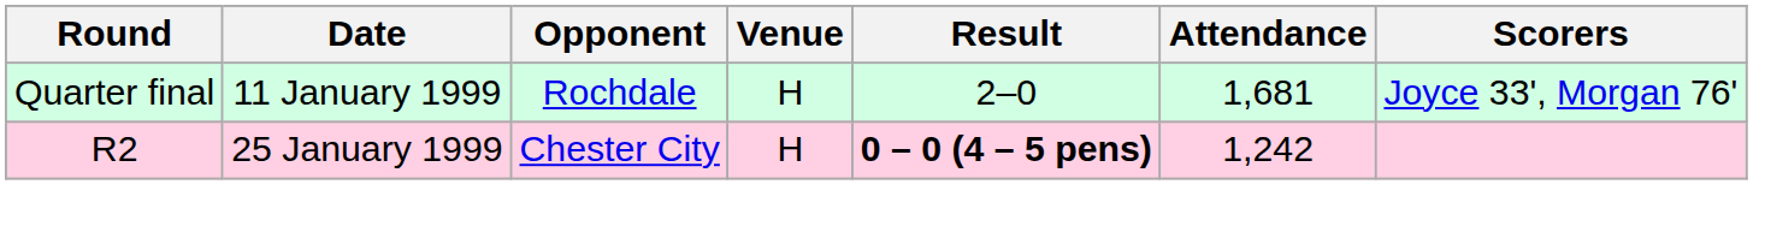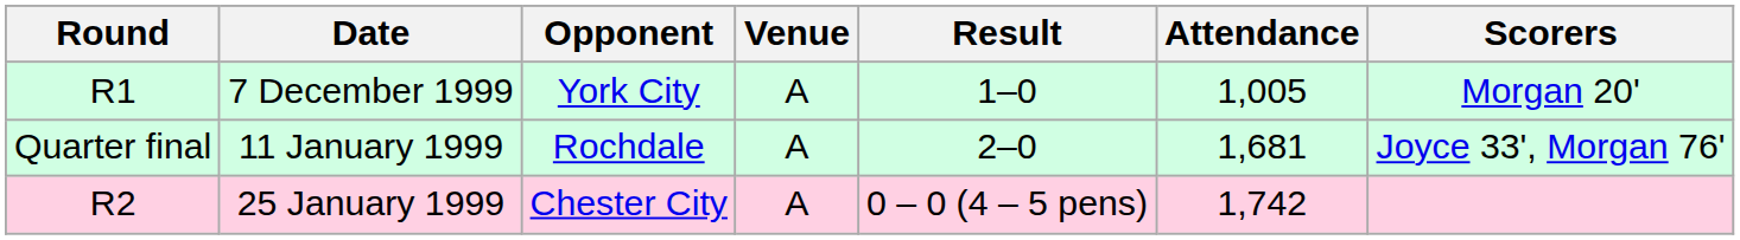 <table class= "wikitable " style="font-size:100%; text-align:center">
 <tr>
 <th>Round</th>
 <th>Date</th>
 <th>Opponent</th>
 <th>Venue</th>
 <th>Result</th>
 <th>Attendance</th>
 <th>Scorers</th>
 </tr>
 <tr style="background: #d0ffe3;">
+<td>R1</td>
+<td>7 December 1999</td>
+<td><a href='#'>York City</a></td>
+<td>A</td>
+<td>1–0</td>
+<td>1,005</td>
+<td><a href='#'>Morgan</a> 20'</td>
+</tr>
+<tr style="background: #d0ffe3;">
 <td>Quarter final</td>
 <td>11 January 1999</td>
 <td><a href='#'>Rochdale</a></td>
-<td>H</td>
+<td>A</td>
 <td>2–0</td>
 <td>1,681</td>
 <td><a href='#'>Joyce</a> 33', <a href='#'>Morgan</a> 76'</td>
 </tr>
 <tr style="background: #ffd0e3;">
 <td>R2</td>
 <td>25 January 1999</td>
 <td><a href='#'>Chester City</a></td>
-<td>H</td>
-<td><strong>0 – 0 (4 – 5 pens)</strong></td>
-<td>1,242</td>
+<td>A</td>
+<td>0 – 0 (4 – 5 pens)</td>
+<td>1,742</td>
 <td></td>
 </tr>
 </table>
